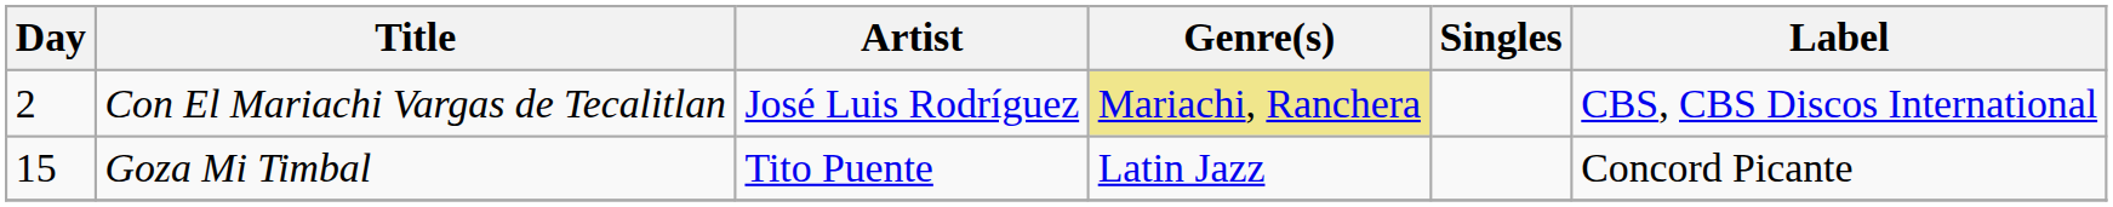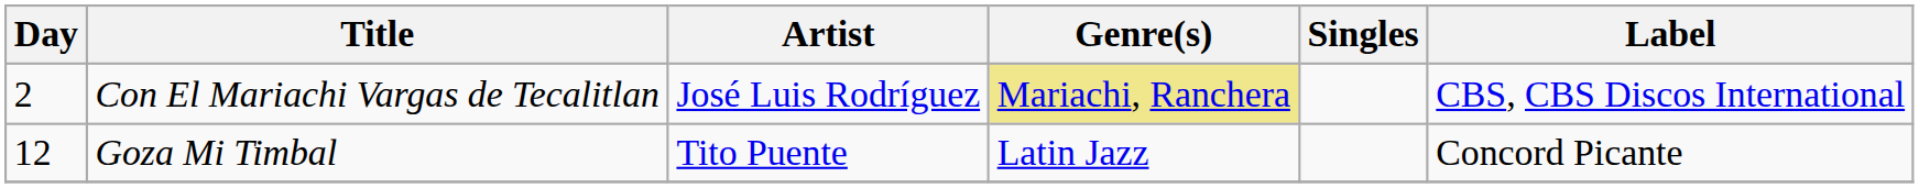 <table class="wikitable sortable" style="text-align: left;">
 <tr>
 <th>Day</th>
 <th>Title</th>
 <th>Artist</th>
 <th>Genre(s)</th>
 <th>Singles</th>
 <th>Label</th>
 </tr>
 <tr>
 <td>2</td>
 <td><em>Con El Mariachi Vargas de Tecalitlan</em></td>
 <td><a href='#'>José Luis Rodríguez</a></td>
 <td style="background: khaki;"><a href='#'>Mariachi</a>, <a href='#'>Ranchera</a></td>
 <td></td>
 <td><a href='#'>CBS</a>, <a href='#'>CBS Discos International</a></td>
 </tr>
 <tr>
-<td>15</td>
+<td>12</td>
 <td><em>Goza Mi Timbal</em></td>
 <td><a href='#'>Tito Puente</a></td>
 <td><a href='#'>Latin Jazz</a></td>
 <td></td>
 <td>Concord Picante</td>
 </tr>
 <tr>
 </tr>
 </table>
